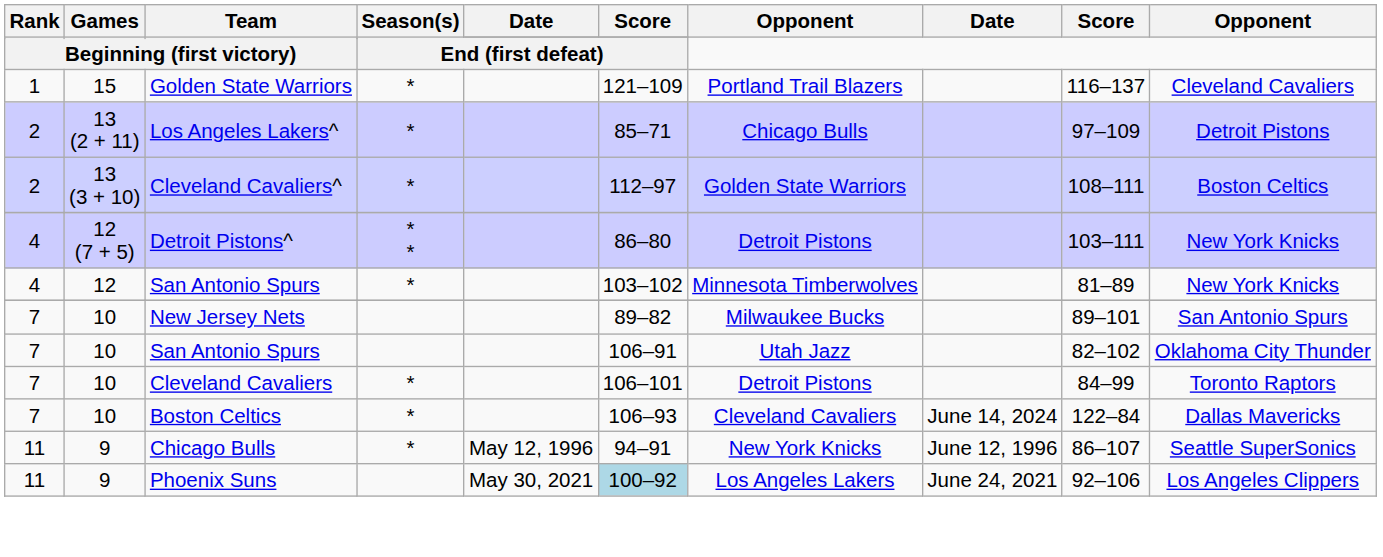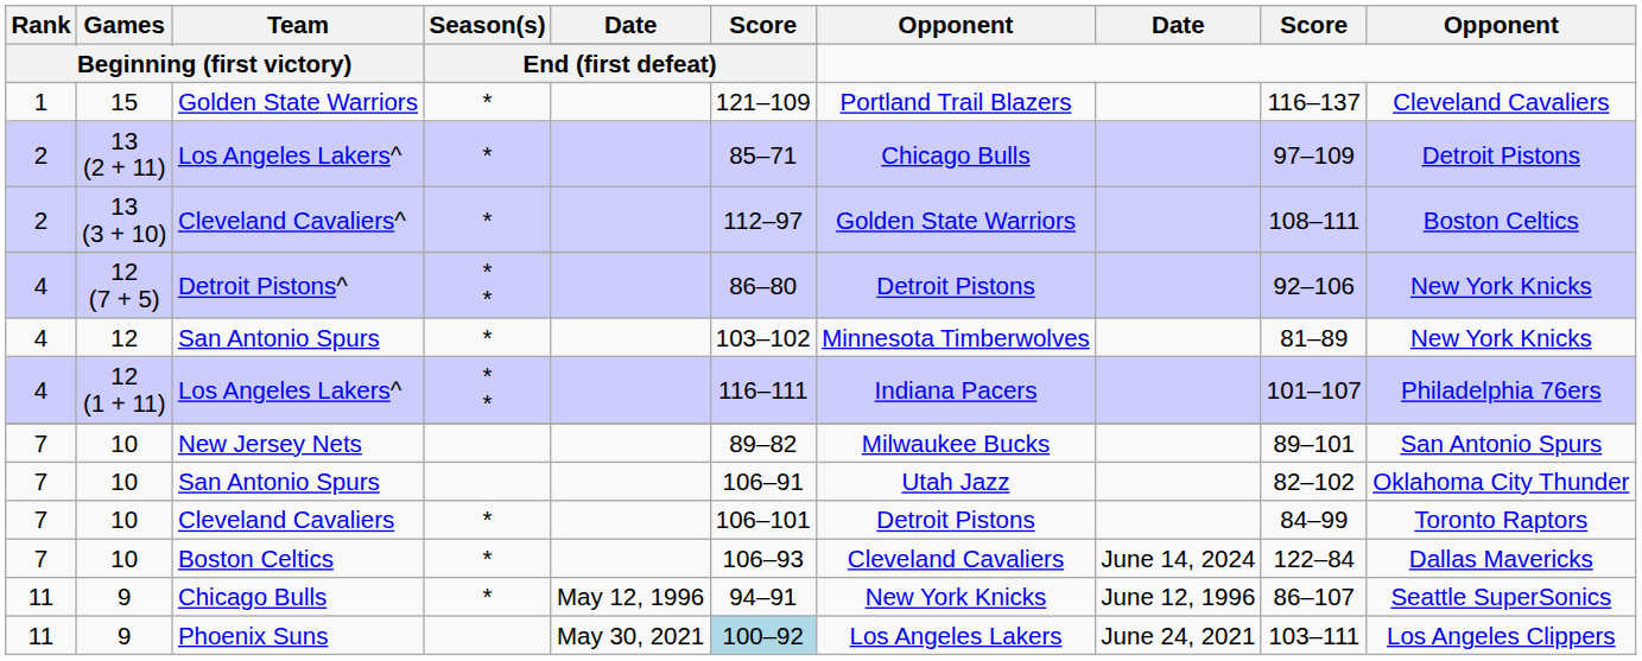 <table class="wikitable sortable" style="font-size:95%">
 <tr>
 <th rowspan="2">Rank</th>
 <th rowspan="2">Games</th>
 <th rowspan="2">Team</th>
 <th rowspan="2">Season(s)</th>
 <th>Date</th>
 <th class="unsortable">Score</th>
 <th>Opponent</th>
 <th>Date</th>
 <th class="unsortable">Score</th>
 <th>Opponent</th>
 </tr>
 <tr class="unsortable">
 </tr>
 <tr>
 <th colspan="3">Beginning (first victory)</th>
 <th colspan="3">End (first defeat)</th>
 </tr>
 <tr>
 <td align="center">1</td>
 <td align="center">15</td>
 <td align="center"><a href='#'>Golden State Warriors</a></td>
 <td align="center">*</td>
 <td align="center"></td>
 <td align="center">121–109</td>
 <td align="center"><a href='#'>Portland Trail Blazers</a></td>
 <td align="center"></td>
 <td align="center">116–137</td>
 <td align="center"><a href='#'>Cleveland Cavaliers</a></td>
 </tr>
 <tr bgcolor="#ccccff">
 <td align="center">2 </td>
 <td align="center">13<br>(2 + 11)</td>
 <td><a href='#'>Los Angeles Lakers</a>^</td>
 <td align="center">*<br></td>
 <td align="center"></td>
 <td align="center">85–71</td>
 <td align="center"><a href='#'>Chicago Bulls</a></td>
 <td align="center"></td>
 <td align="center">97–109</td>
 <td align="center"><a href='#'>Detroit Pistons</a></td>
 </tr>
 <tr bgcolor="#cccfff">
 <td align="center">2 </td>
 <td align="center">13<br>(3 + 10)</td>
 <td><a href='#'>Cleveland Cavaliers</a>^</td>
 <td align="center">*<br></td>
 <td align="center"></td>
 <td align="center">112–97</td>
 <td align="center"><a href='#'>Golden State Warriors</a></td>
 <td align="center"></td>
 <td align="center">108–111</td>
 <td align="center"><a href='#'>Boston Celtics</a></td>
 </tr>
 <tr>
 </tr>
 <tr bgcolor="#ccccff">
 <td align="center">4 </td>
 <td align="center">12<br>(7 + 5)</td>
 <td><a href='#'>Detroit Pistons</a>^</td>
 <td align="center">*<br>*</td>
 <td align="center"></td>
 <td align="center">86–80</td>
 <td align="center"><a href='#'>Detroit Pistons</a></td>
 <td align="center"></td>
-<td align="center">103–111</td>
+<td align="center">92–106</td>
 <td align="center"><a href='#'>New York Knicks</a></td>
 </tr>
 <tr>
 <td align="center">4 </td>
 <td align="center">12</td>
 <td><a href='#'>San Antonio Spurs</a></td>
 <td align="center">*</td>
 <td align="center"></td>
 <td align="center">103–102</td>
 <td align="center"><a href='#'>Minnesota Timberwolves</a></td>
 <td align="center"></td>
 <td align="center">81–89</td>
 <td align="center"><a href='#'>New York Knicks</a></td>
+</tr>
+<tr bgcolor="#ccccff">
+<td align="center">4 </td>
+<td align="center">12<br>(1 + 11)</td>
+<td><a href='#'>Los Angeles Lakers</a>^</td>
+<td align="center">*<br>*</td>
+<td align="center"></td>
+<td align="center">116–111</td>
+<td align="center"><a href='#'>Indiana Pacers</a></td>
+<td align="center"></td>
+<td align="center">101–107</td>
+<td align="center"><a href='#'>Philadelphia 76ers</a></td>
 </tr>
 <tr bgcolor="#ccccff">
 </tr>
 <tr>
 <td align="center">7 </td>
 <td align="center">10</td>
 <td><a href='#'>New Jersey Nets</a></td>
 <td align="center"></td>
 <td align="center"></td>
 <td align="center">89–82</td>
 <td align="center"><a href='#'>Milwaukee Bucks</a></td>
 <td align="center"></td>
 <td align="center">89–101</td>
 <td align="center"><a href='#'>San Antonio Spurs</a></td>
 </tr>
 <tr>
 <td align="center">7 </td>
 <td align="center">10</td>
 <td><a href='#'>San Antonio Spurs</a></td>
 <td align="center"></td>
 <td align="center"></td>
 <td align="center">106–91</td>
 <td align="center"><a href='#'>Utah Jazz</a></td>
 <td align="center"></td>
 <td align="center">82–102</td>
 <td align="center"><a href='#'>Oklahoma City Thunder</a></td>
 </tr>
 <tr>
 <td align="center">7 </td>
 <td align="center">10</td>
 <td><a href='#'>Cleveland Cavaliers</a></td>
 <td align="center">*</td>
 <td align="center"></td>
 <td align="center">106–101</td>
 <td align="center"><a href='#'>Detroit Pistons</a></td>
 <td align="center"></td>
 <td align="center">84–99</td>
 <td align="center"><a href='#'>Toronto Raptors</a></td>
 </tr>
 <tr>
 <td align="center">7 </td>
 <td align="center">10</td>
 <td><a href='#'>Boston Celtics</a></td>
 <td align="center">*</td>
 <td align="center"></td>
 <td align="center">106–93</td>
 <td align="center"><a href='#'>Cleveland Cavaliers</a></td>
 <td align="center">June 14, 2024</td>
 <td align="center">122–84</td>
 <td align="center"><a href='#'>Dallas Mavericks</a></td>
 </tr>
 <tr>
 <td align="center">11 </td>
 <td align="center">9</td>
 <td><a href='#'>Chicago Bulls</a></td>
 <td align="center">*</td>
 <td align="center">May 12, 1996</td>
 <td align="center">94–91</td>
 <td align="center"><a href='#'>New York Knicks</a></td>
 <td align="center">June 12, 1996</td>
 <td align="center">86–107</td>
 <td align="center"><a href='#'>Seattle SuperSonics</a></td>
 </tr>
 <tr>
 <td align="center">11</td>
 <td align="center">9</td>
 <td><a href='#'>Phoenix Suns</a></td>
 <td align="center"></td>
 <td align="center">May 30, 2021</td>
 <td align="center" style="background: lightblue;">100–92</td>
 <td align="center"><a href='#'>Los Angeles Lakers</a></td>
 <td align="center">June 24, 2021</td>
-<td align="center">92–106</td>
+<td align="center">103–111</td>
 <td align="center"><a href='#'>Los Angeles Clippers</a></td>
 </tr>
 </table>
